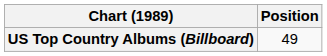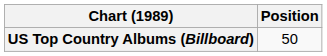 <table class="wikitable plainrowheaders" style="text-align:center">
 <tr>
 <th scope="col">Chart (1989)</th>
 <th scope="col">Position</th>
 </tr>
 <tr>
 <th scope="row">US Top Country Albums (<em>Billboard</em>)</th>
-<td>49</td>
+<td>50</td>
 </tr>
 </table>
